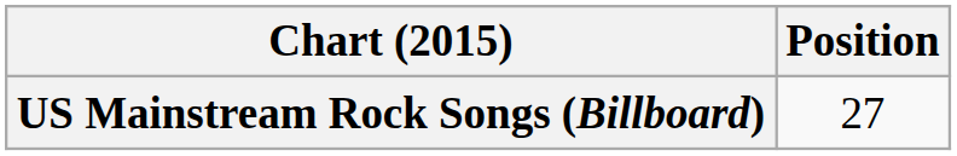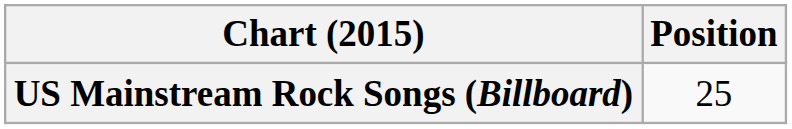 <table class="wikitable plainrowheaders" style="text-align:center">
 <tr>
 <th scope="col">Chart (2015)</th>
 <th scope="col">Position</th>
 </tr>
 <tr>
 <th scope="row">US Mainstream Rock Songs (<em>Billboard</em>)</th>
-<td>27</td>
+<td>25</td>
 </tr>
 </table>
